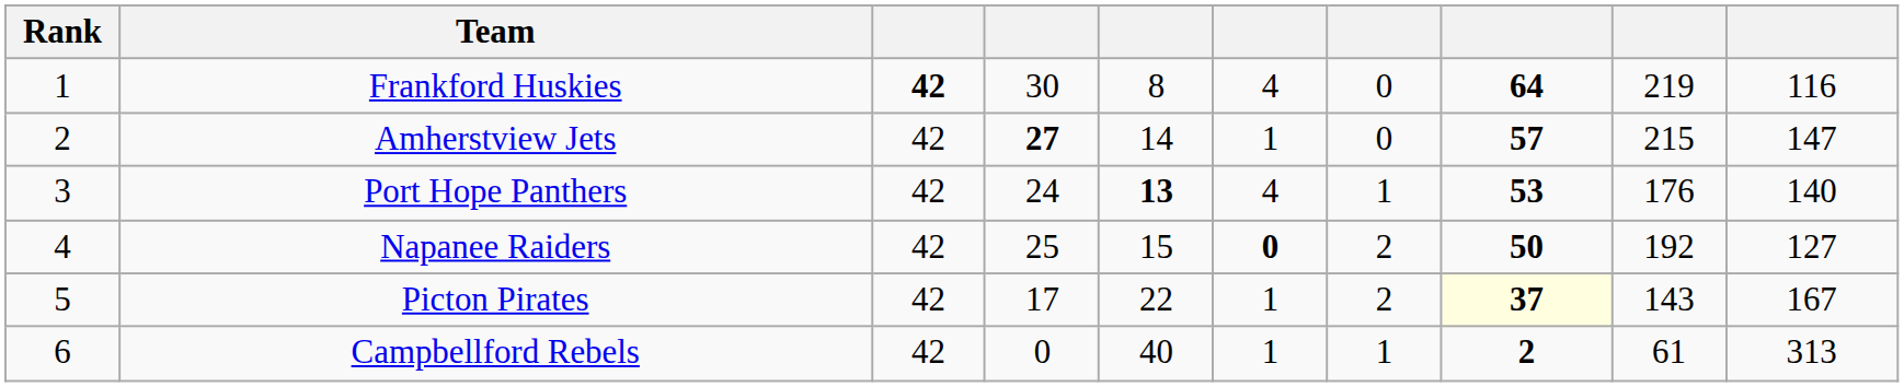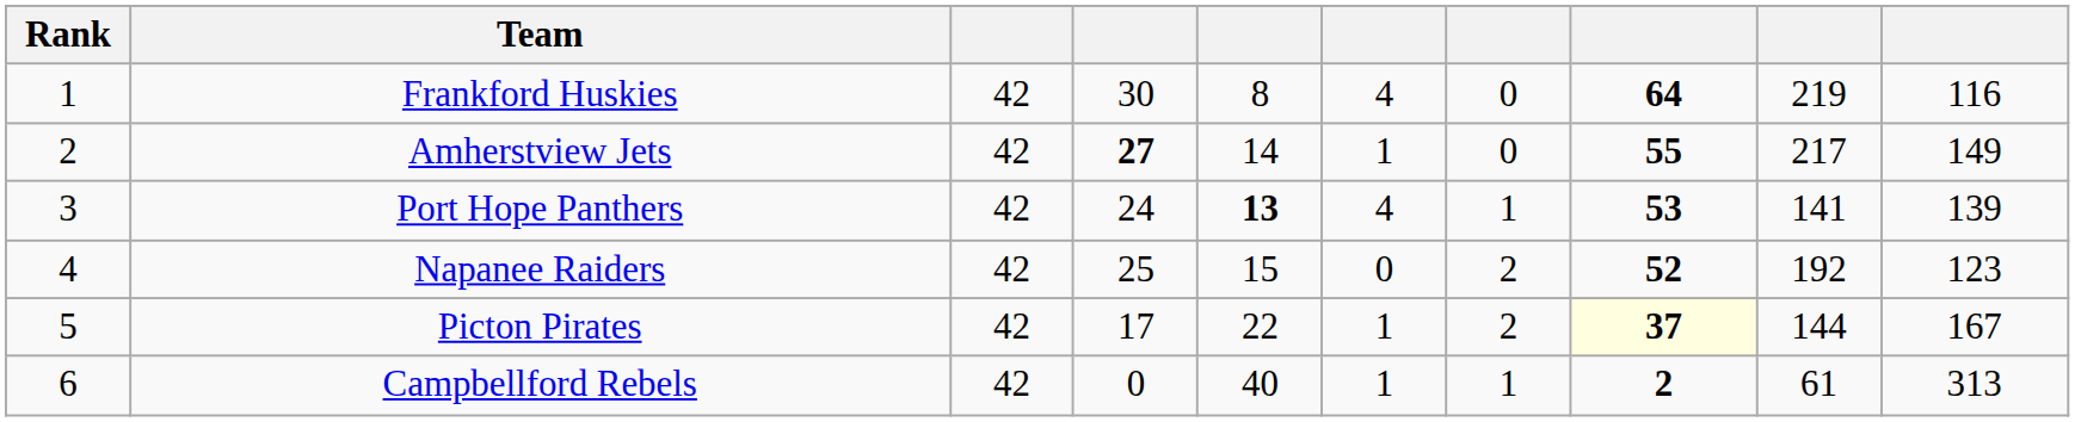 <table class="wikitable" style="text-align:center">
 <tr>
 <th bgcolor="#DDDDFF" width="5%">Rank</th>
 <th bgcolor="#DDDDFF" width="33%">Team</th>
 <th bgcolor="#DDDDFF" width="5%"></th>
 <th bgcolor="#DDDDFF" width="5%"></th>
 <th bgcolor="#DDDDFF" width="5%"></th>
 <th bgcolor="#DDDDFF" width="5%"></th>
 <th bgcolor="#DDDDFF" width="5%"></th>
 <th bgcolor="#DDDDFF" width="7.5%"></th>
 <th bgcolor="#DDDDFF" width="5%"></th>
 <th bgcolor="#DDDDFF" width="7.5%"></th>
 </tr>
 <tr>
 <td>1</td>
 <td><a href='#'>Frankford Huskies</a></td>
-<td><strong>42</strong></td>
+<td>42</td>
 <td>30</td>
 <td>8</td>
 <td>4</td>
 <td>0</td>
 <td><strong>64</strong></td>
 <td>219</td>
 <td>116</td>
 </tr>
 <tr>
 <td>2</td>
 <td><a href='#'>Amherstview Jets</a></td>
 <td>42</td>
 <td><strong>27</strong></td>
 <td>14</td>
 <td>1</td>
 <td>0</td>
-<td><strong>57</strong></td>
-<td>215</td>
-<td>147</td>
+<td><strong>55</strong></td>
+<td>217</td>
+<td>149</td>
 </tr>
 <tr>
 <td>3</td>
 <td><a href='#'>Port Hope Panthers</a></td>
 <td>42</td>
 <td>24</td>
 <td><strong>13</strong></td>
 <td>4</td>
 <td>1</td>
 <td><strong>53</strong></td>
-<td>176</td>
-<td>140</td>
+<td>141</td>
+<td>139</td>
 </tr>
 <tr>
 <td>4</td>
 <td><a href='#'>Napanee Raiders</a></td>
 <td>42</td>
 <td>25</td>
 <td>15</td>
-<td><strong>0</strong></td>
+<td>0</td>
 <td>2</td>
-<td><strong>50</strong></td>
+<td><strong>52</strong></td>
 <td>192</td>
-<td>127</td>
+<td>123</td>
 </tr>
 <tr>
 <td>5</td>
 <td><a href='#'>Picton Pirates</a></td>
 <td>42</td>
 <td>17</td>
 <td>22</td>
 <td>1</td>
 <td>2</td>
 <td style="background: lightyellow;"><strong>37</strong></td>
-<td>143</td>
+<td>144</td>
 <td>167</td>
 </tr>
 <tr>
 <td>6</td>
 <td><a href='#'>Campbellford Rebels</a></td>
 <td>42</td>
 <td>0</td>
 <td>40</td>
 <td>1</td>
 <td>1</td>
 <td><strong>2</strong></td>
 <td>61</td>
 <td>313</td>
 </tr>
 </table>
